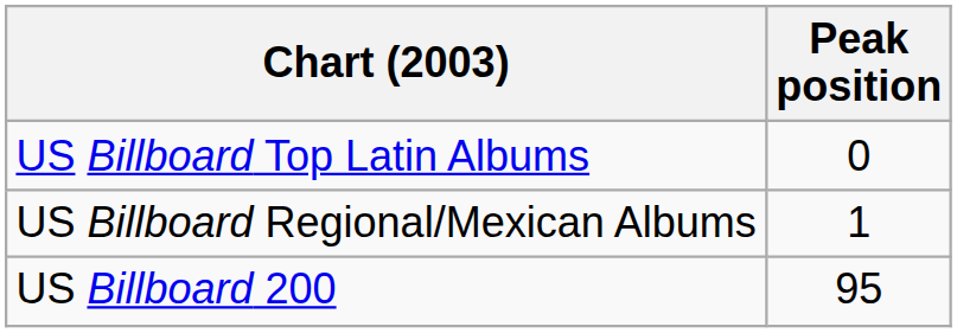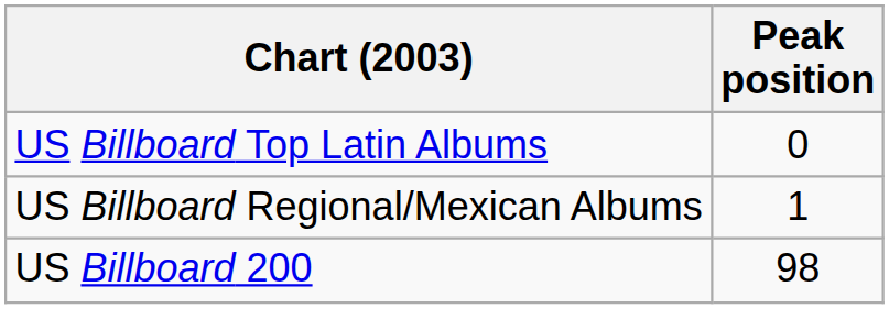 <table class="wikitable">
 <tr>
 <th align="left">Chart (2003)</th>
 <th align="left">Peak<br>position</th>
 </tr>
 <tr>
 <td align="left"><a href='#'>US</a> <a href='#'><em>Billboard</em> Top Latin Albums</a></td>
 <td align="center">0</td>
 </tr>
 <tr>
 <td align="left">US <em>Billboard</em> Regional/Mexican Albums</td>
 <td align="center">1</td>
 </tr>
 <tr>
 <td align="left">US <a href='#'><em>Billboard</em> 200</a></td>
-<td align="center">95</td>
+<td align="center">98</td>
 </tr>
 </table>
